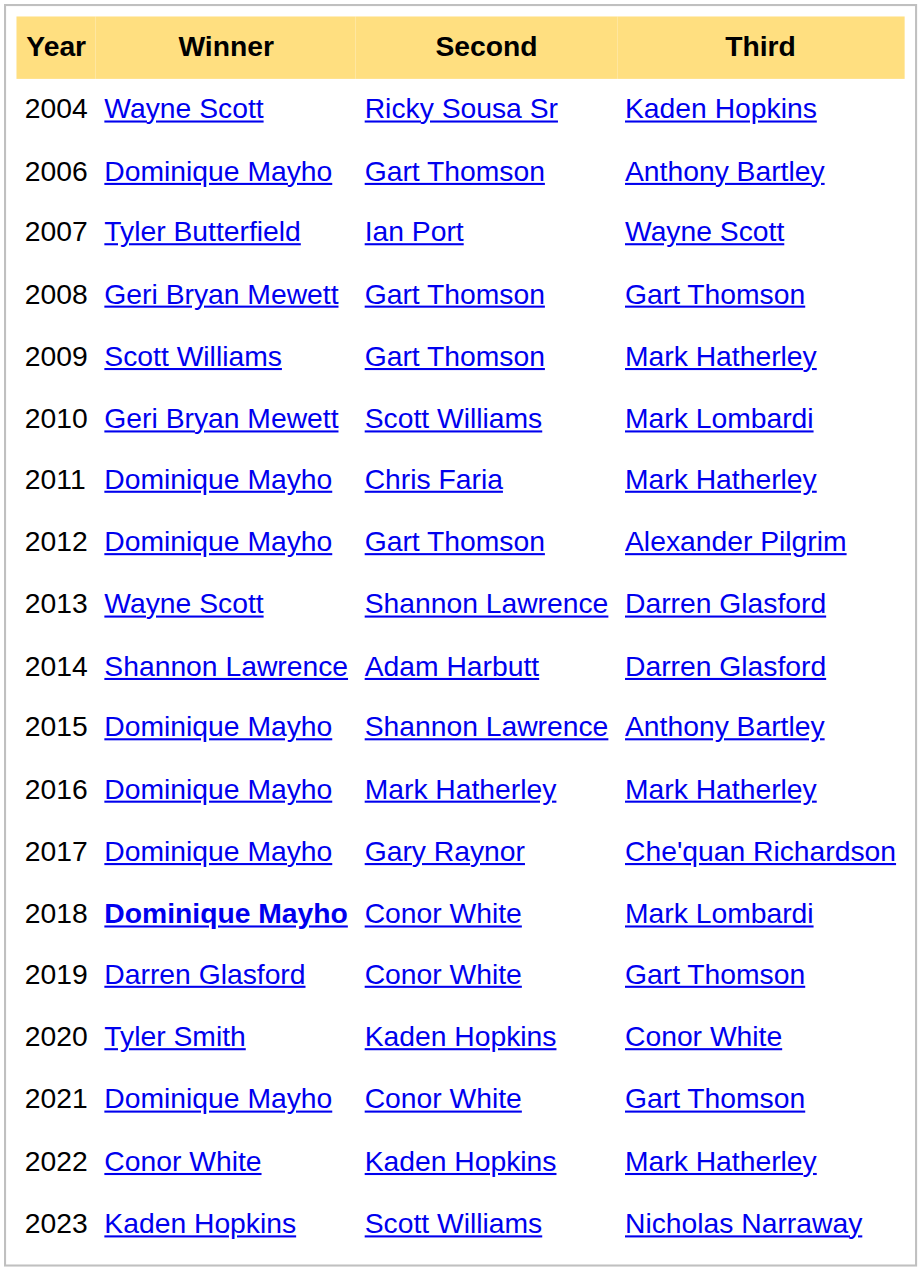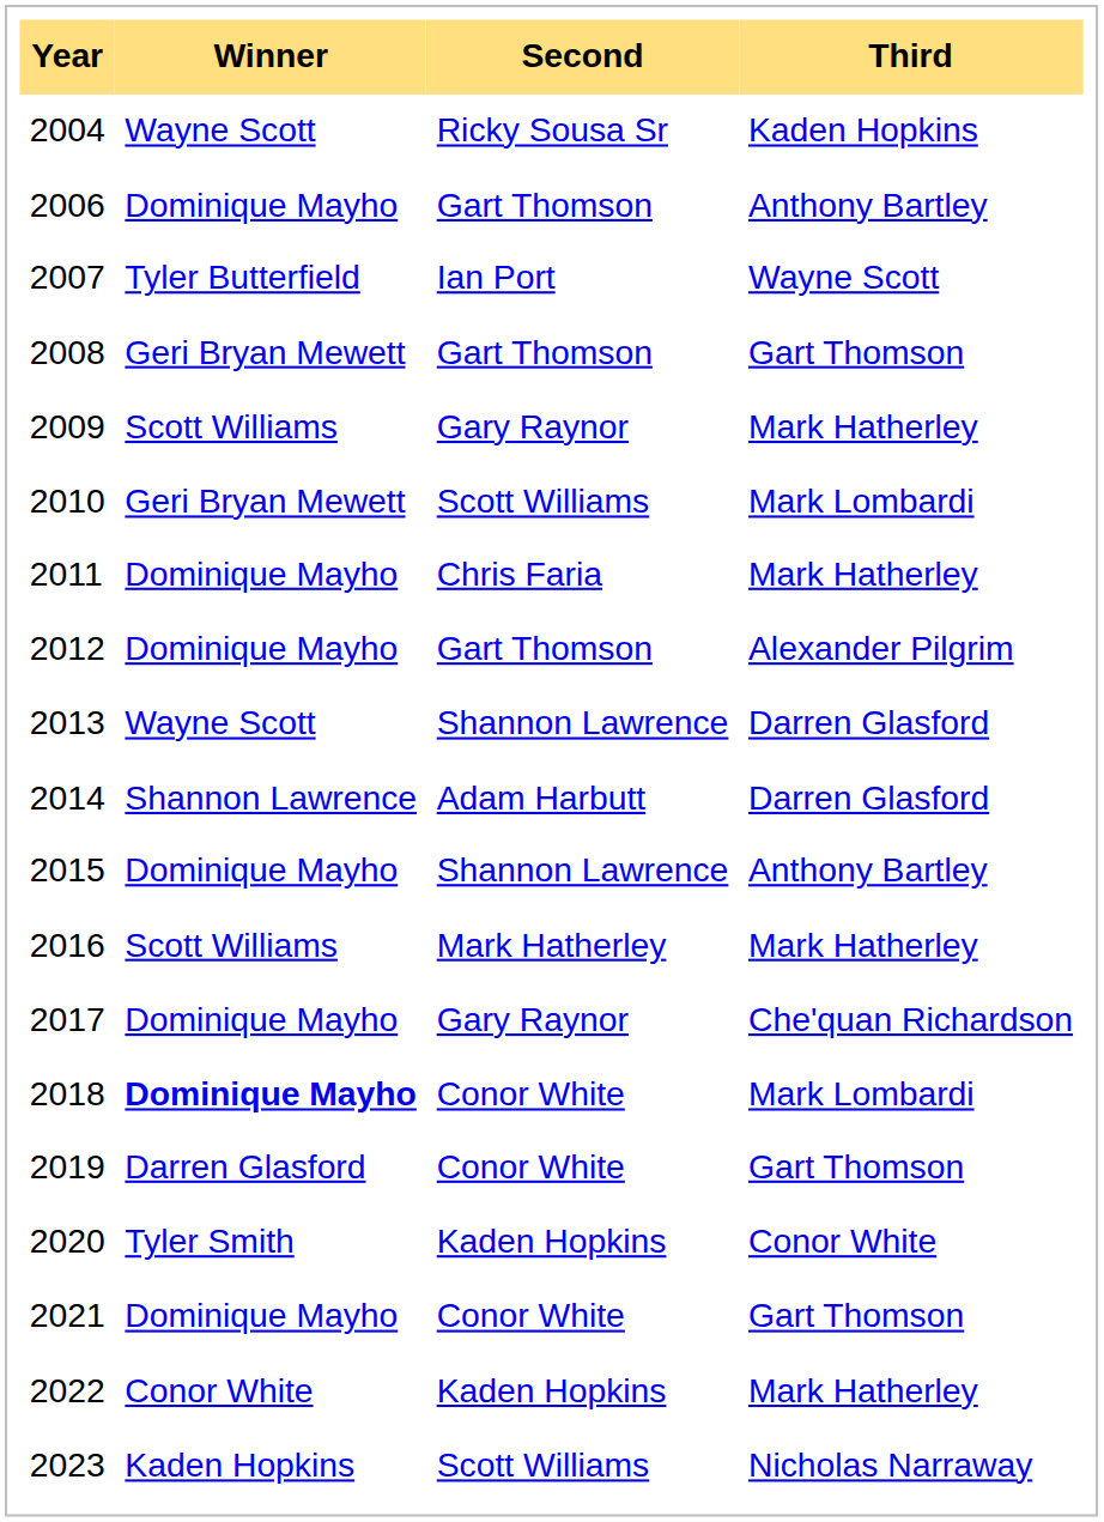 <table cellpadding="4" cellspacing="0"  style="border: 1px solid silver; color: black; margin: 0 0 0.5em 0; background-color: white; padding: 5px; text-align: left; font-size:85%; vertical-align: top; line-height:1.6em;">
 <tr>
 <th scope=col; align="center" bgcolor="FFDF80">Year</th>
 <th scope=col; align="center" bgcolor="FFDF80">Winner</th>
 <th scope=col; align="center" bgcolor="FFDF80">Second</th>
 <th scope=col; align="center" bgcolor="FFDF80">Third</th>
 </tr>
 <tr>
 </tr>
 <tr>
 <td>2004</td>
 <td><a href='#'>Wayne Scott</a></td>
 <td><a href='#'>Ricky Sousa Sr</a></td>
 <td><a href='#'>Kaden Hopkins</a></td>
 </tr>
 <tr>
 <td>2006</td>
 <td><a href='#'>Dominique Mayho</a></td>
 <td><a href='#'>Gart Thomson</a></td>
 <td><a href='#'>Anthony Bartley</a></td>
 </tr>
 <tr>
 <td>2007</td>
 <td><a href='#'>Tyler Butterfield</a></td>
 <td><a href='#'>Ian Port</a></td>
 <td><a href='#'>Wayne Scott</a></td>
 </tr>
 <tr>
 <td>2008</td>
 <td><a href='#'>Geri Bryan Mewett</a></td>
 <td><a href='#'>Gart Thomson</a></td>
 <td><a href='#'>Gart Thomson</a></td>
 </tr>
 <tr>
 <td>2009</td>
 <td><a href='#'>Scott Williams</a></td>
-<td><a href='#'>Gart Thomson</a></td>
+<td><a href='#'>Gary Raynor</a></td>
 <td><a href='#'>Mark Hatherley</a></td>
 </tr>
 <tr>
 <td>2010</td>
 <td><a href='#'>Geri Bryan Mewett</a></td>
 <td><a href='#'>Scott Williams</a></td>
 <td><a href='#'>Mark Lombardi</a></td>
 </tr>
 <tr>
 <td>2011</td>
 <td><a href='#'>Dominique Mayho</a></td>
 <td><a href='#'>Chris Faria</a></td>
 <td><a href='#'>Mark Hatherley</a></td>
 </tr>
 <tr>
 <td>2012</td>
 <td><a href='#'>Dominique Mayho</a></td>
 <td><a href='#'>Gart Thomson</a></td>
 <td><a href='#'>Alexander Pilgrim</a></td>
 </tr>
 <tr>
 <td>2013</td>
 <td><a href='#'>Wayne Scott</a></td>
 <td><a href='#'>Shannon Lawrence</a></td>
 <td><a href='#'>Darren Glasford</a></td>
 </tr>
 <tr>
 <td>2014</td>
 <td><a href='#'>Shannon Lawrence</a></td>
 <td><a href='#'>Adam Harbutt</a></td>
 <td><a href='#'>Darren Glasford</a></td>
 </tr>
 <tr>
 <td>2015</td>
 <td><a href='#'>Dominique Mayho</a></td>
 <td><a href='#'>Shannon Lawrence</a></td>
 <td><a href='#'>Anthony Bartley</a></td>
 </tr>
 <tr>
 <td>2016</td>
-<td><a href='#'>Dominique Mayho</a></td>
+<td><a href='#'>Scott Williams</a></td>
 <td><a href='#'>Mark Hatherley</a></td>
 <td><a href='#'>Mark Hatherley</a></td>
 </tr>
 <tr>
 <td>2017</td>
 <td><a href='#'>Dominique Mayho</a></td>
 <td><a href='#'>Gary Raynor</a></td>
 <td><a href='#'>Che'quan Richardson</a></td>
 </tr>
 <tr>
 <td>2018</td>
 <td><strong><a href='#'>Dominique Mayho</a></strong></td>
 <td><a href='#'>Conor White</a></td>
 <td><a href='#'>Mark Lombardi</a></td>
 </tr>
 <tr>
 <td>2019</td>
 <td><a href='#'>Darren Glasford</a></td>
 <td><a href='#'>Conor White</a></td>
 <td><a href='#'>Gart Thomson</a></td>
 </tr>
 <tr>
 <td>2020</td>
 <td><a href='#'>Tyler Smith</a></td>
 <td><a href='#'>Kaden Hopkins</a></td>
 <td><a href='#'>Conor White</a></td>
 </tr>
 <tr>
 <td>2021</td>
 <td><a href='#'>Dominique Mayho</a></td>
 <td><a href='#'>Conor White</a></td>
 <td><a href='#'>Gart Thomson</a></td>
 </tr>
 <tr>
 <td>2022</td>
 <td><a href='#'>Conor White</a></td>
 <td><a href='#'>Kaden Hopkins</a></td>
 <td><a href='#'>Mark Hatherley</a></td>
 </tr>
 <tr>
 <td>2023</td>
 <td><a href='#'>Kaden Hopkins</a></td>
 <td><a href='#'>Scott Williams</a></td>
 <td><a href='#'>Nicholas Narraway</a></td>
 </tr>
 </table>
